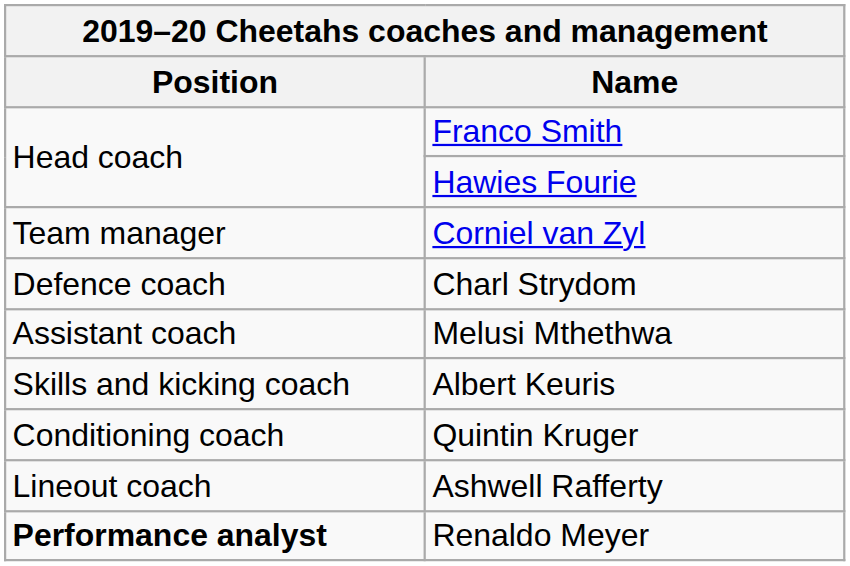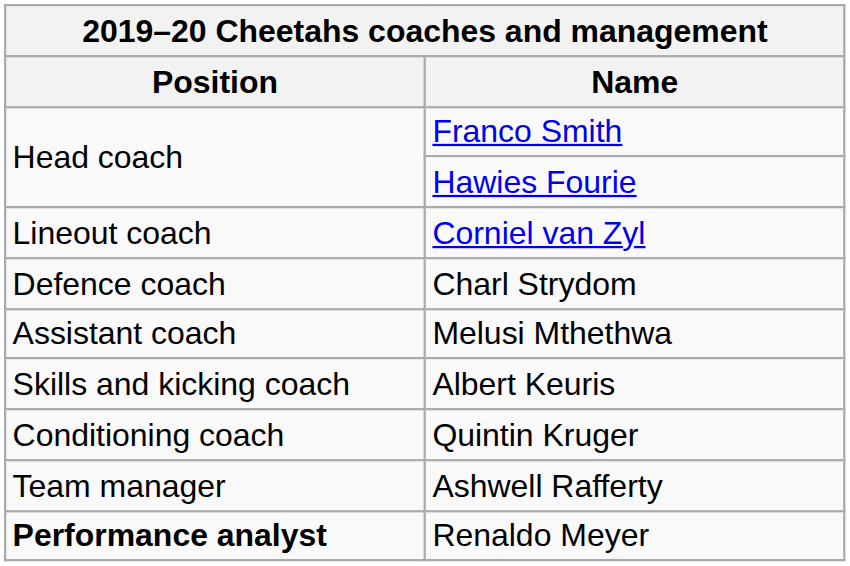 <table class="wikitable sortable" style="text-align:left; font-size:90%; width:30%">
 <tr>
 <th colspan=100%>2019–20 Cheetahs coaches and management</th>
 </tr>
 <tr>
 <th style="width:50%;">Position</th>
 <th style="width:50%;">Name</th>
 </tr>
 <tr>
 <td rowspan=2>Head coach</td>
 <td><a href='#'>Franco Smith</a> </td>
 </tr>
 <tr>
 <td><a href='#'>Hawies Fourie</a> </td>
 </tr>
 <tr>
-<td>Team manager</td>
+<td>Lineout coach</td>
 <td><a href='#'>Corniel van Zyl</a></td>
 </tr>
 <tr>
 <td>Defence coach</td>
 <td>Charl Strydom</td>
 </tr>
 <tr>
 <td>Assistant coach</td>
 <td>Melusi Mthethwa</td>
 </tr>
 <tr>
 <td>Skills and kicking coach</td>
 <td>Albert Keuris</td>
 </tr>
 <tr>
 <td>Conditioning coach</td>
 <td>Quintin Kruger</td>
 </tr>
 <tr>
-<td>Lineout coach</td>
+<td>Team manager</td>
 <td>Ashwell Rafferty</td>
 </tr>
 <tr>
 <td><strong>Performance analyst</strong></td>
 <td>Renaldo Meyer</td>
 </tr>
 </table>
